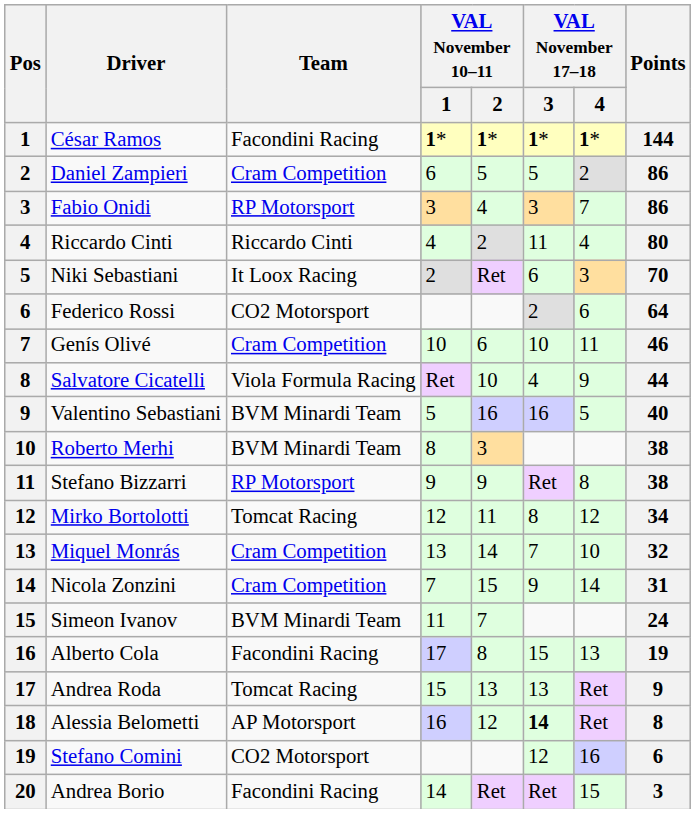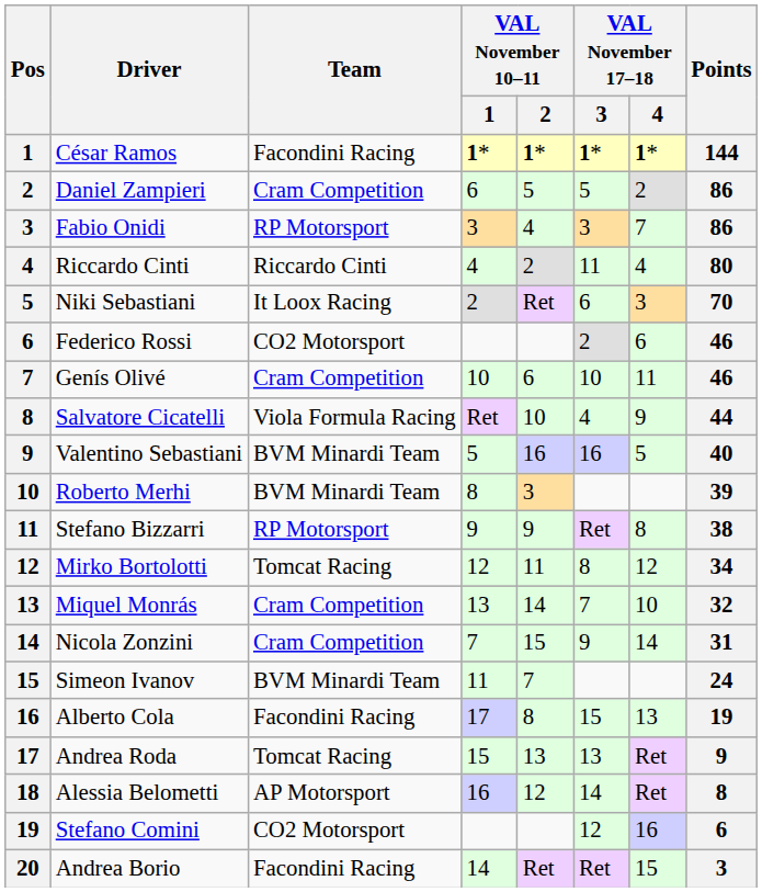 <table class="wikitable" style="font-size: 85%;">
 <tr>
 <th rowspan=2>Pos</th>
 <th rowspan=2>Driver</th>
 <th rowspan=2>Team</th>
 <th colspan=2> <a href='#'>VAL</a><br><small>November 10–11</small></th>
 <th colspan=2> <a href='#'>VAL</a><br><small>November 17–18</small></th>
 <th rowspan=2>Points</th>
 </tr>
 <tr>
 <th width="27">1</th>
 <th width="27">2</th>
 <th width="27">3</th>
 <th width="27">4</th>
 </tr>
 <tr>
 <th>1</th>
 <td> <a href='#'>César Ramos</a></td>
 <td>Facondini Racing</td>
 <td style="background:#FFFFBF;"><strong>1</strong>*</td>
 <td style="background:#FFFFBF;"><strong>1</strong>*</td>
 <td style="background:#FFFFBF;"><strong>1</strong>*</td>
 <td style="background:#FFFFBF;"><strong>1</strong>*</td>
 <th>144</th>
 </tr>
 <tr>
 <th>2</th>
 <td> <a href='#'>Daniel Zampieri</a></td>
 <td><a href='#'>Cram Competition</a></td>
 <td style="background:#DFFFDF;">6</td>
 <td style="background:#DFFFDF;">5</td>
 <td style="background:#DFFFDF;">5</td>
 <td style="background:#DFDFDF;">2</td>
 <th>86</th>
 </tr>
 <tr>
 <th>3</th>
 <td> <a href='#'>Fabio Onidi</a></td>
 <td><a href='#'>RP Motorsport</a></td>
 <td style="background:#FFDF9F;">3</td>
 <td style="background:#DFFFDF;">4</td>
 <td style="background:#FFDF9F;">3</td>
 <td style="background:#DFFFDF;">7</td>
 <th>86</th>
 </tr>
 <tr>
 <th>4</th>
 <td> Riccardo Cinti</td>
 <td>Riccardo Cinti</td>
 <td style="background:#DFFFDF;">4</td>
 <td style="background:#DFDFDF;">2</td>
 <td style="background:#DFFFDF;">11</td>
 <td style="background:#DFFFDF;">4</td>
 <th>80</th>
 </tr>
 <tr>
 <th>5</th>
 <td> Niki Sebastiani</td>
 <td>It Loox Racing</td>
 <td style="background:#DFDFDF;">2</td>
 <td style="background:#EFCFFF;">Ret</td>
 <td style="background:#DFFFDF;">6</td>
 <td style="background:#FFDF9F;">3</td>
 <th>70</th>
 </tr>
 <tr>
 <th>6</th>
 <td> Federico Rossi</td>
 <td>CO2 Motorsport</td>
 <td></td>
 <td></td>
 <td style="background:#DFDFDF;">2</td>
 <td style="background:#DFFFDF;">6</td>
-<th>64</th>
+<th>46</th>
 </tr>
 <tr>
 <th>7</th>
 <td> Genís Olivé</td>
 <td><a href='#'>Cram Competition</a></td>
 <td style="background:#DFFFDF;">10</td>
 <td style="background:#DFFFDF;">6</td>
 <td style="background:#DFFFDF;">10</td>
 <td style="background:#DFFFDF;">11</td>
 <th>46</th>
 </tr>
 <tr>
 <th>8</th>
 <td> <a href='#'>Salvatore Cicatelli</a></td>
 <td>Viola Formula Racing</td>
 <td style="background:#EFCFFF;">Ret</td>
 <td style="background:#DFFFDF;">10</td>
 <td style="background:#DFFFDF;">4</td>
 <td style="background:#DFFFDF;">9</td>
 <th>44</th>
 </tr>
 <tr>
 <th>9</th>
 <td> Valentino Sebastiani</td>
 <td>BVM Minardi Team</td>
 <td style="background:#DFFFDF;">5</td>
 <td style="background:#CFCFFF;">16</td>
 <td style="background:#CFCFFF;">16</td>
 <td style="background:#DFFFDF;">5</td>
 <th>40</th>
 </tr>
 <tr>
 <th>10</th>
 <td> <a href='#'>Roberto Merhi</a></td>
 <td>BVM Minardi Team</td>
 <td style="background:#DFFFDF;">8</td>
 <td style="background:#FFDF9F;">3</td>
 <td></td>
 <td></td>
-<th>38</th>
+<th>39</th>
 </tr>
 <tr>
 <th>11</th>
 <td> Stefano Bizzarri</td>
 <td><a href='#'>RP Motorsport</a></td>
 <td style="background:#DFFFDF;">9</td>
 <td style="background:#DFFFDF;">9</td>
 <td style="background:#EFCFFF;">Ret</td>
 <td style="background:#DFFFDF;">8</td>
 <th>38</th>
 </tr>
 <tr>
 <th>12</th>
 <td> <a href='#'>Mirko Bortolotti</a></td>
 <td>Tomcat Racing</td>
 <td style="background:#DFFFDF;">12</td>
 <td style="background:#DFFFDF;">11</td>
 <td style="background:#DFFFDF;">8</td>
 <td style="background:#DFFFDF;">12</td>
 <th>34</th>
 </tr>
 <tr>
 <th>13</th>
 <td> <a href='#'>Miquel Monrás</a></td>
 <td><a href='#'>Cram Competition</a></td>
 <td style="background:#DFFFDF;">13</td>
 <td style="background:#DFFFDF;">14</td>
 <td style="background:#DFFFDF;">7</td>
 <td style="background:#DFFFDF;">10</td>
 <th>32</th>
 </tr>
 <tr>
 <th>14</th>
 <td> Nicola Zonzini</td>
 <td><a href='#'>Cram Competition</a></td>
 <td style="background:#DFFFDF;">7</td>
 <td style="background:#DFFFDF;">15</td>
 <td style="background:#DFFFDF;">9</td>
 <td style="background:#DFFFDF;">14</td>
 <th>31</th>
 </tr>
 <tr>
 <th>15</th>
 <td> Simeon Ivanov</td>
 <td>BVM Minardi Team</td>
 <td style="background:#DFFFDF;">11</td>
 <td style="background:#DFFFDF;">7</td>
 <td></td>
 <td></td>
 <th>24</th>
 </tr>
 <tr>
 <th>16</th>
 <td> Alberto Cola</td>
 <td>Facondini Racing</td>
 <td style="background:#CFCFFF;">17</td>
 <td style="background:#DFFFDF;">8</td>
 <td style="background:#DFFFDF;">15</td>
 <td style="background:#DFFFDF;">13</td>
 <th>19</th>
 </tr>
 <tr>
 <th>17</th>
 <td> Andrea Roda</td>
 <td>Tomcat Racing</td>
 <td style="background:#DFFFDF;">15</td>
 <td style="background:#DFFFDF;">13</td>
 <td style="background:#DFFFDF;">13</td>
 <td style="background:#EFCFFF;">Ret</td>
 <th>9</th>
 </tr>
 <tr>
 <th>18</th>
 <td> Alessia Belometti</td>
 <td>AP Motorsport</td>
 <td style="background:#CFCFFF;">16</td>
 <td style="background:#DFFFDF;">12</td>
-<td style="background:#DFFFDF;"><strong>14</strong></td>
+<td style="background:#DFFFDF;">14</td>
 <td style="background:#EFCFFF;">Ret</td>
 <th>8</th>
 </tr>
 <tr>
 <th>19</th>
 <td> <a href='#'>Stefano Comini</a></td>
 <td>CO2 Motorsport</td>
 <td></td>
 <td></td>
 <td style="background:#DFFFDF;">12</td>
 <td style="background:#CFCFFF;">16</td>
 <th>6</th>
 </tr>
 <tr>
 <th>20</th>
 <td> Andrea Borio</td>
 <td>Facondini Racing</td>
 <td style="background:#DFFFDF;">14</td>
 <td style="background:#EFCFFF;">Ret</td>
 <td style="background:#EFCFFF;">Ret</td>
 <td style="background:#DFFFDF;">15</td>
 <th>3</th>
 </tr>
 </table>
